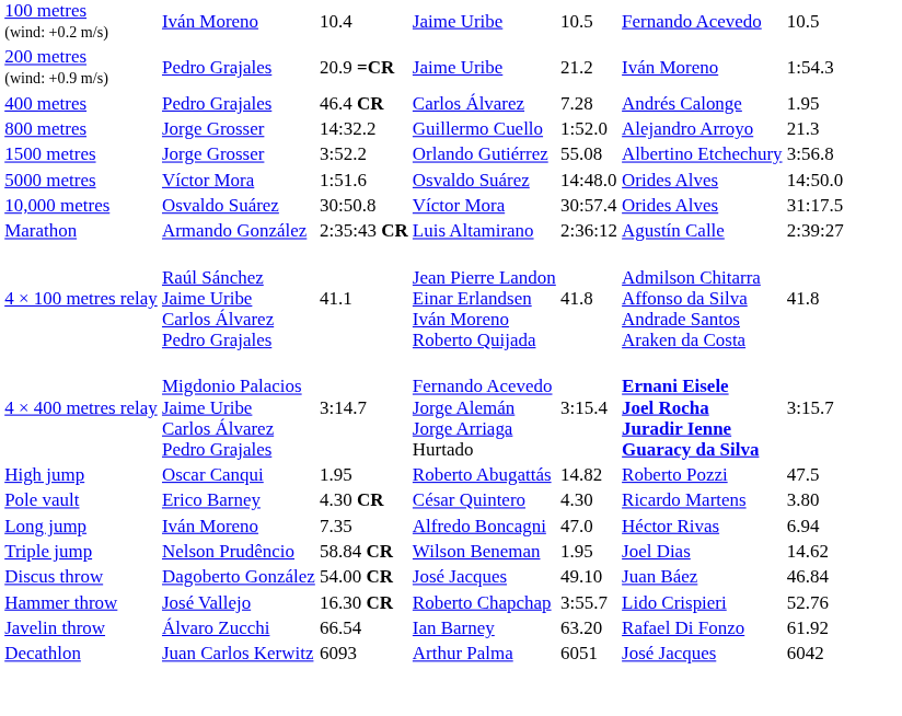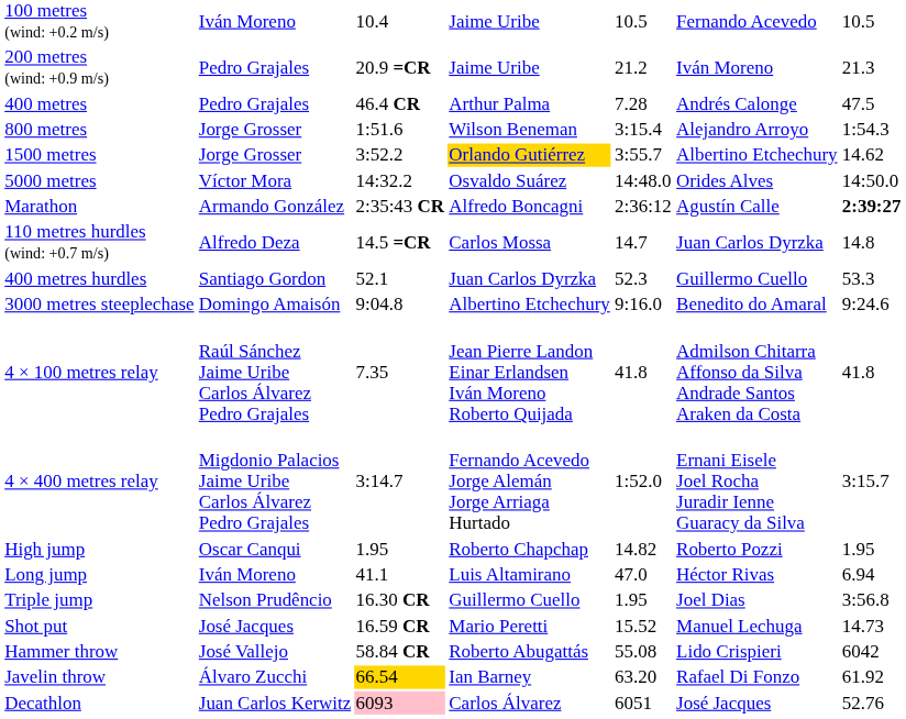 <table>
 <tr>
 <td><a href='#'>100 metres</a><br><small>(wind: +0.2 m/s)</small></td>
 <td><a href='#'>Iván Moreno</a><br> </td>
 <td>10.4</td>
 <td><a href='#'>Jaime Uribe</a><br> </td>
 <td>10.5</td>
 <td><a href='#'>Fernando Acevedo</a><br> </td>
 <td>10.5</td>
 </tr>
 <tr>
 <td><a href='#'>200 metres</a><br><small>(wind: +0.9 m/s)</small></td>
 <td><a href='#'>Pedro Grajales</a><br> </td>
 <td>20.9 <strong>=CR</strong></td>
 <td><a href='#'>Jaime Uribe</a><br> </td>
 <td>21.2</td>
 <td><a href='#'>Iván Moreno</a><br> </td>
-<td>1:54.3</td>
+<td>21.3</td>
 </tr>
 <tr>
 <td><a href='#'>400 metres</a></td>
 <td><a href='#'>Pedro Grajales</a><br> </td>
 <td>46.4 <strong>CR</strong></td>
-<td><a href='#'>Carlos Álvarez</a><br> </td>
+<td><a href='#'>Arthur Palma</a><br> </td>
 <td>7.28</td>
 <td><a href='#'>Andrés Calonge</a><br> </td>
-<td>1.95</td>
+<td>47.5</td>
 </tr>
 <tr>
 <td><a href='#'>800 metres</a></td>
 <td><a href='#'>Jorge Grosser</a><br> </td>
-<td>14:32.2</td>
-<td><a href='#'>Guillermo Cuello</a><br> </td>
-<td>1:52.0</td>
+<td>1:51.6</td>
+<td><a href='#'>Wilson Beneman</a><br> </td>
+<td>3:15.4</td>
 <td><a href='#'>Alejandro Arroyo</a><br> </td>
-<td>21.3</td>
+<td>1:54.3</td>
 </tr>
 <tr>
 <td><a href='#'>1500 metres</a></td>
 <td><a href='#'>Jorge Grosser</a><br> </td>
 <td>3:52.2</td>
-<td><a href='#'>Orlando Gutiérrez</a><br> </td>
-<td>55.08</td>
+<td style="background: gold;"><a href='#'>Orlando Gutiérrez</a><br> </td>
+<td>3:55.7</td>
 <td><a href='#'>Albertino Etchechury</a><br> </td>
-<td>3:56.8</td>
+<td>14.62</td>
 </tr>
 <tr>
 <td><a href='#'>5000 metres</a></td>
 <td><a href='#'>Víctor Mora</a><br> </td>
-<td>1:51.6</td>
+<td>14:32.2</td>
 <td><a href='#'>Osvaldo Suárez</a><br> </td>
 <td>14:48.0</td>
 <td><a href='#'>Orides Alves</a><br> </td>
 <td>14:50.0</td>
 </tr>
 <tr>
-<td><a href='#'>10,000 metres</a></td>
-<td><a href='#'>Osvaldo Suárez</a><br> </td>
-<td>30:50.8</td>
-<td><a href='#'>Víctor Mora</a><br> </td>
-<td>30:57.4</td>
-<td><a href='#'>Orides Alves</a><br> </td>
-<td>31:17.5</td>
-</tr>
-<tr>
 <td><a href='#'>Marathon</a></td>
 <td><a href='#'>Armando González</a><br> </td>
 <td>2:35:43 <strong>CR</strong></td>
-<td><a href='#'>Luis Altamirano</a><br> </td>
+<td><a href='#'>Alfredo Boncagni</a><br> </td>
 <td>2:36:12</td>
 <td><a href='#'>Agustín Calle</a><br> </td>
-<td>2:39:27</td>
+<td><strong>2:39:27</strong></td>
+</tr>
+<tr>
+<td><a href='#'>110 metres hurdles</a><br><small>(wind: +0.7 m/s)</small></td>
+<td><a href='#'>Alfredo Deza</a><br> </td>
+<td>14.5 <strong>=CR</strong></td>
+<td><a href='#'>Carlos Mossa</a><br> </td>
+<td>14.7</td>
+<td><a href='#'>Juan Carlos Dyrzka</a><br> </td>
+<td>14.8</td>
+</tr>
+<tr>
+<td><a href='#'>400 metres hurdles</a></td>
+<td><a href='#'>Santiago Gordon</a><br> </td>
+<td>52.1</td>
+<td><a href='#'>Juan Carlos Dyrzka</a><br> </td>
+<td>52.3</td>
+<td><a href='#'>Guillermo Cuello</a><br> </td>
+<td>53.3</td>
+</tr>
+<tr>
+<td><a href='#'>3000 metres steeplechase</a></td>
+<td><a href='#'>Domingo Amaisón</a><br> </td>
+<td>9:04.8</td>
+<td><a href='#'>Albertino Etchechury</a><br> </td>
+<td>9:16.0</td>
+<td><a href='#'>Benedito do Amaral</a><br> </td>
+<td>9:24.6</td>
 </tr>
 <tr>
 <td><a href='#'>4 × 100 metres relay</a></td>
 <td><br><a href='#'>Raúl Sánchez</a><br><a href='#'>Jaime Uribe</a><br><a href='#'>Carlos Álvarez</a><br><a href='#'>Pedro Grajales</a></td>
-<td>41.1</td>
+<td>7.35</td>
 <td><br><a href='#'>Jean Pierre Landon</a><br><a href='#'>Einar Erlandsen</a><br><a href='#'>Iván Moreno</a><br><a href='#'>Roberto Quijada</a></td>
 <td>41.8</td>
 <td><br><a href='#'>Admilson Chitarra</a><br><a href='#'>Affonso da Silva</a><br><a href='#'>Andrade Santos</a><br><a href='#'>Araken da Costa</a></td>
 <td>41.8</td>
 </tr>
 <tr>
 <td><a href='#'>4 × 400 metres relay</a></td>
 <td><br><a href='#'>Migdonio Palacios</a><br><a href='#'>Jaime Uribe</a><br><a href='#'>Carlos Álvarez</a><br><a href='#'>Pedro Grajales</a></td>
 <td>3:14.7</td>
 <td><br><a href='#'>Fernando Acevedo</a><br><a href='#'>Jorge Alemán</a><br><a href='#'>Jorge Arriaga</a><br>Hurtado</td>
-<td>3:15.4</td>
-<td><strong><br><a href='#'>Ernani Eisele</a><br><a href='#'>Joel Rocha</a><br><a href='#'>Juradir Ienne</a><br><a href='#'>Guaracy da Silva</a></strong></td>
+<td>1:52.0</td>
+<td><br><a href='#'>Ernani Eisele</a><br><a href='#'>Joel Rocha</a><br><a href='#'>Juradir Ienne</a><br><a href='#'>Guaracy da Silva</a></td>
 <td>3:15.7</td>
 </tr>
 <tr>
 <td><a href='#'>High jump</a></td>
 <td><a href='#'>Oscar Canqui</a><br> </td>
 <td>1.95</td>
-<td><a href='#'>Roberto Abugattás</a><br> </td>
+<td><a href='#'>Roberto Chapchap</a><br> </td>
 <td>14.82</td>
 <td><a href='#'>Roberto Pozzi</a><br> </td>
-<td>47.5</td>
-</tr>
-<tr>
-<td><a href='#'>Pole vault</a></td>
-<td><a href='#'>Erico Barney</a><br> </td>
-<td>4.30 <strong>CR</strong></td>
-<td><a href='#'>César Quintero</a><br> </td>
-<td>4.30</td>
-<td><a href='#'>Ricardo Martens</a><br> </td>
-<td>3.80</td>
+<td>1.95</td>
 </tr>
 <tr>
 <td><a href='#'>Long jump</a></td>
 <td><a href='#'>Iván Moreno</a><br> </td>
-<td>7.35</td>
-<td><a href='#'>Alfredo Boncagni</a><br> </td>
+<td>41.1</td>
+<td><a href='#'>Luis Altamirano</a><br> </td>
 <td>47.0</td>
 <td><a href='#'>Héctor Rivas</a><br> </td>
 <td>6.94</td>
 </tr>
 <tr>
 <td><a href='#'>Triple jump</a></td>
 <td><a href='#'>Nelson Prudêncio</a><br> </td>
-<td>58.84 <strong>CR</strong></td>
-<td><a href='#'>Wilson Beneman</a><br> </td>
+<td>16.30 <strong>CR</strong></td>
+<td><a href='#'>Guillermo Cuello</a><br> </td>
 <td>1.95</td>
 <td><a href='#'>Joel Dias</a><br> </td>
-<td>14.62</td>
+<td>3:56.8</td>
 </tr>
 <tr>
-<td><a href='#'>Discus throw</a></td>
-<td><a href='#'>Dagoberto González</a><br> </td>
-<td>54.00 <strong>CR</strong></td>
+<td><a href='#'>Shot put</a></td>
 <td><a href='#'>José Jacques</a><br> </td>
-<td>49.10</td>
-<td><a href='#'>Juan Báez</a><br> </td>
-<td>46.84</td>
+<td>16.59 <strong>CR</strong></td>
+<td><a href='#'>Mario Peretti</a><br> </td>
+<td>15.52</td>
+<td><a href='#'>Manuel Lechuga</a><br> </td>
+<td>14.73</td>
 </tr>
 <tr>
 <td><a href='#'>Hammer throw</a></td>
 <td><a href='#'>José Vallejo</a><br> </td>
-<td>16.30 <strong>CR</strong></td>
-<td><a href='#'>Roberto Chapchap</a><br> </td>
-<td>3:55.7</td>
+<td>58.84 <strong>CR</strong></td>
+<td><a href='#'>Roberto Abugattás</a><br> </td>
+<td>55.08</td>
 <td><a href='#'>Lido Crispieri</a><br> </td>
-<td>52.76</td>
+<td>6042</td>
 </tr>
 <tr>
 <td><a href='#'>Javelin throw</a></td>
 <td><a href='#'>Álvaro Zucchi</a><br> </td>
-<td>66.54</td>
+<td style="background: gold;">66.54</td>
 <td><a href='#'>Ian Barney</a><br> </td>
 <td>63.20</td>
 <td><a href='#'>Rafael Di Fonzo</a><br> </td>
 <td>61.92</td>
 </tr>
 <tr>
 <td><a href='#'>Decathlon</a></td>
 <td><a href='#'>Juan Carlos Kerwitz</a><br> </td>
-<td>6093</td>
-<td><a href='#'>Arthur Palma</a><br> </td>
+<td style="background: pink;">6093</td>
+<td><a href='#'>Carlos Álvarez</a><br> </td>
 <td>6051</td>
 <td><a href='#'>José Jacques</a><br> </td>
-<td>6042</td>
+<td>52.76</td>
 </tr>
 </table>
